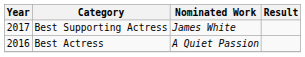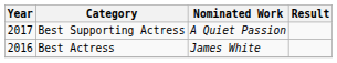 <table class="wikitable">
 <tr>
 <th>Year</th>
 <th>Category</th>
 <th>Nominated Work</th>
 <th>Result</th>
 </tr>
 <tr>
 <td>2017</td>
 <td>Best Supporting Actress</td>
-<td><em>James White</em></td>
+<td><em>A Quiet Passion</em></td>
 <td></td>
 </tr>
 <tr>
 <td>2016</td>
 <td>Best Actress</td>
-<td><em>A Quiet Passion</em></td>
+<td><em>James White</em></td>
 <td></td>
 </tr>
 <tr>
 </tr>
 </table>
